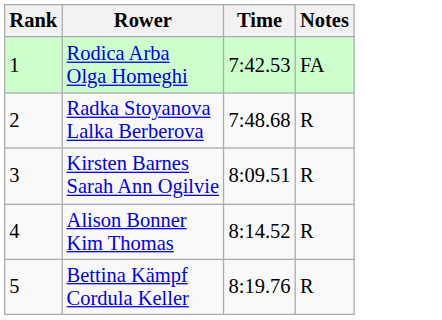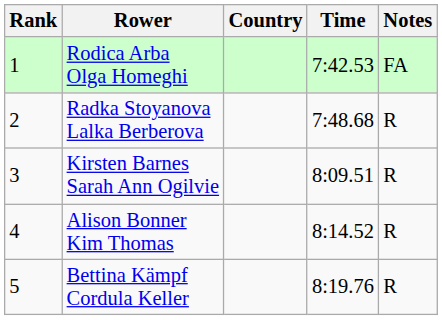 <table class="wikitable">
 <tr>
 <th>Rank</th>
 <th>Rower</th>
+<th>Country</th>
 <th>Time</th>
 <th>Notes</th>
 </tr>
 <tr bgcolor=ccffcc>
 <td>1</td>
 <td><a href='#'>Rodica Arba</a> <br> <a href='#'>Olga Homeghi</a></td>
+<td></td>
 <td>7:42.53</td>
 <td>FA</td>
 </tr>
 <tr>
 <td>2</td>
 <td><a href='#'>Radka Stoyanova</a> <br> <a href='#'>Lalka Berberova</a></td>
+<td></td>
 <td>7:48.68</td>
 <td>R</td>
 </tr>
 <tr>
 <td>3</td>
 <td><a href='#'>Kirsten Barnes</a> <br> <a href='#'>Sarah Ann Ogilvie</a></td>
+<td></td>
 <td>8:09.51</td>
 <td>R</td>
 </tr>
 <tr>
 <td>4</td>
 <td><a href='#'>Alison Bonner</a> <br> <a href='#'>Kim Thomas</a></td>
+<td></td>
 <td>8:14.52</td>
 <td>R</td>
 </tr>
 <tr>
 <td>5</td>
 <td><a href='#'>Bettina Kämpf</a> <br> <a href='#'>Cordula Keller</a></td>
+<td></td>
 <td>8:19.76</td>
 <td>R</td>
 </tr>
 </table>
